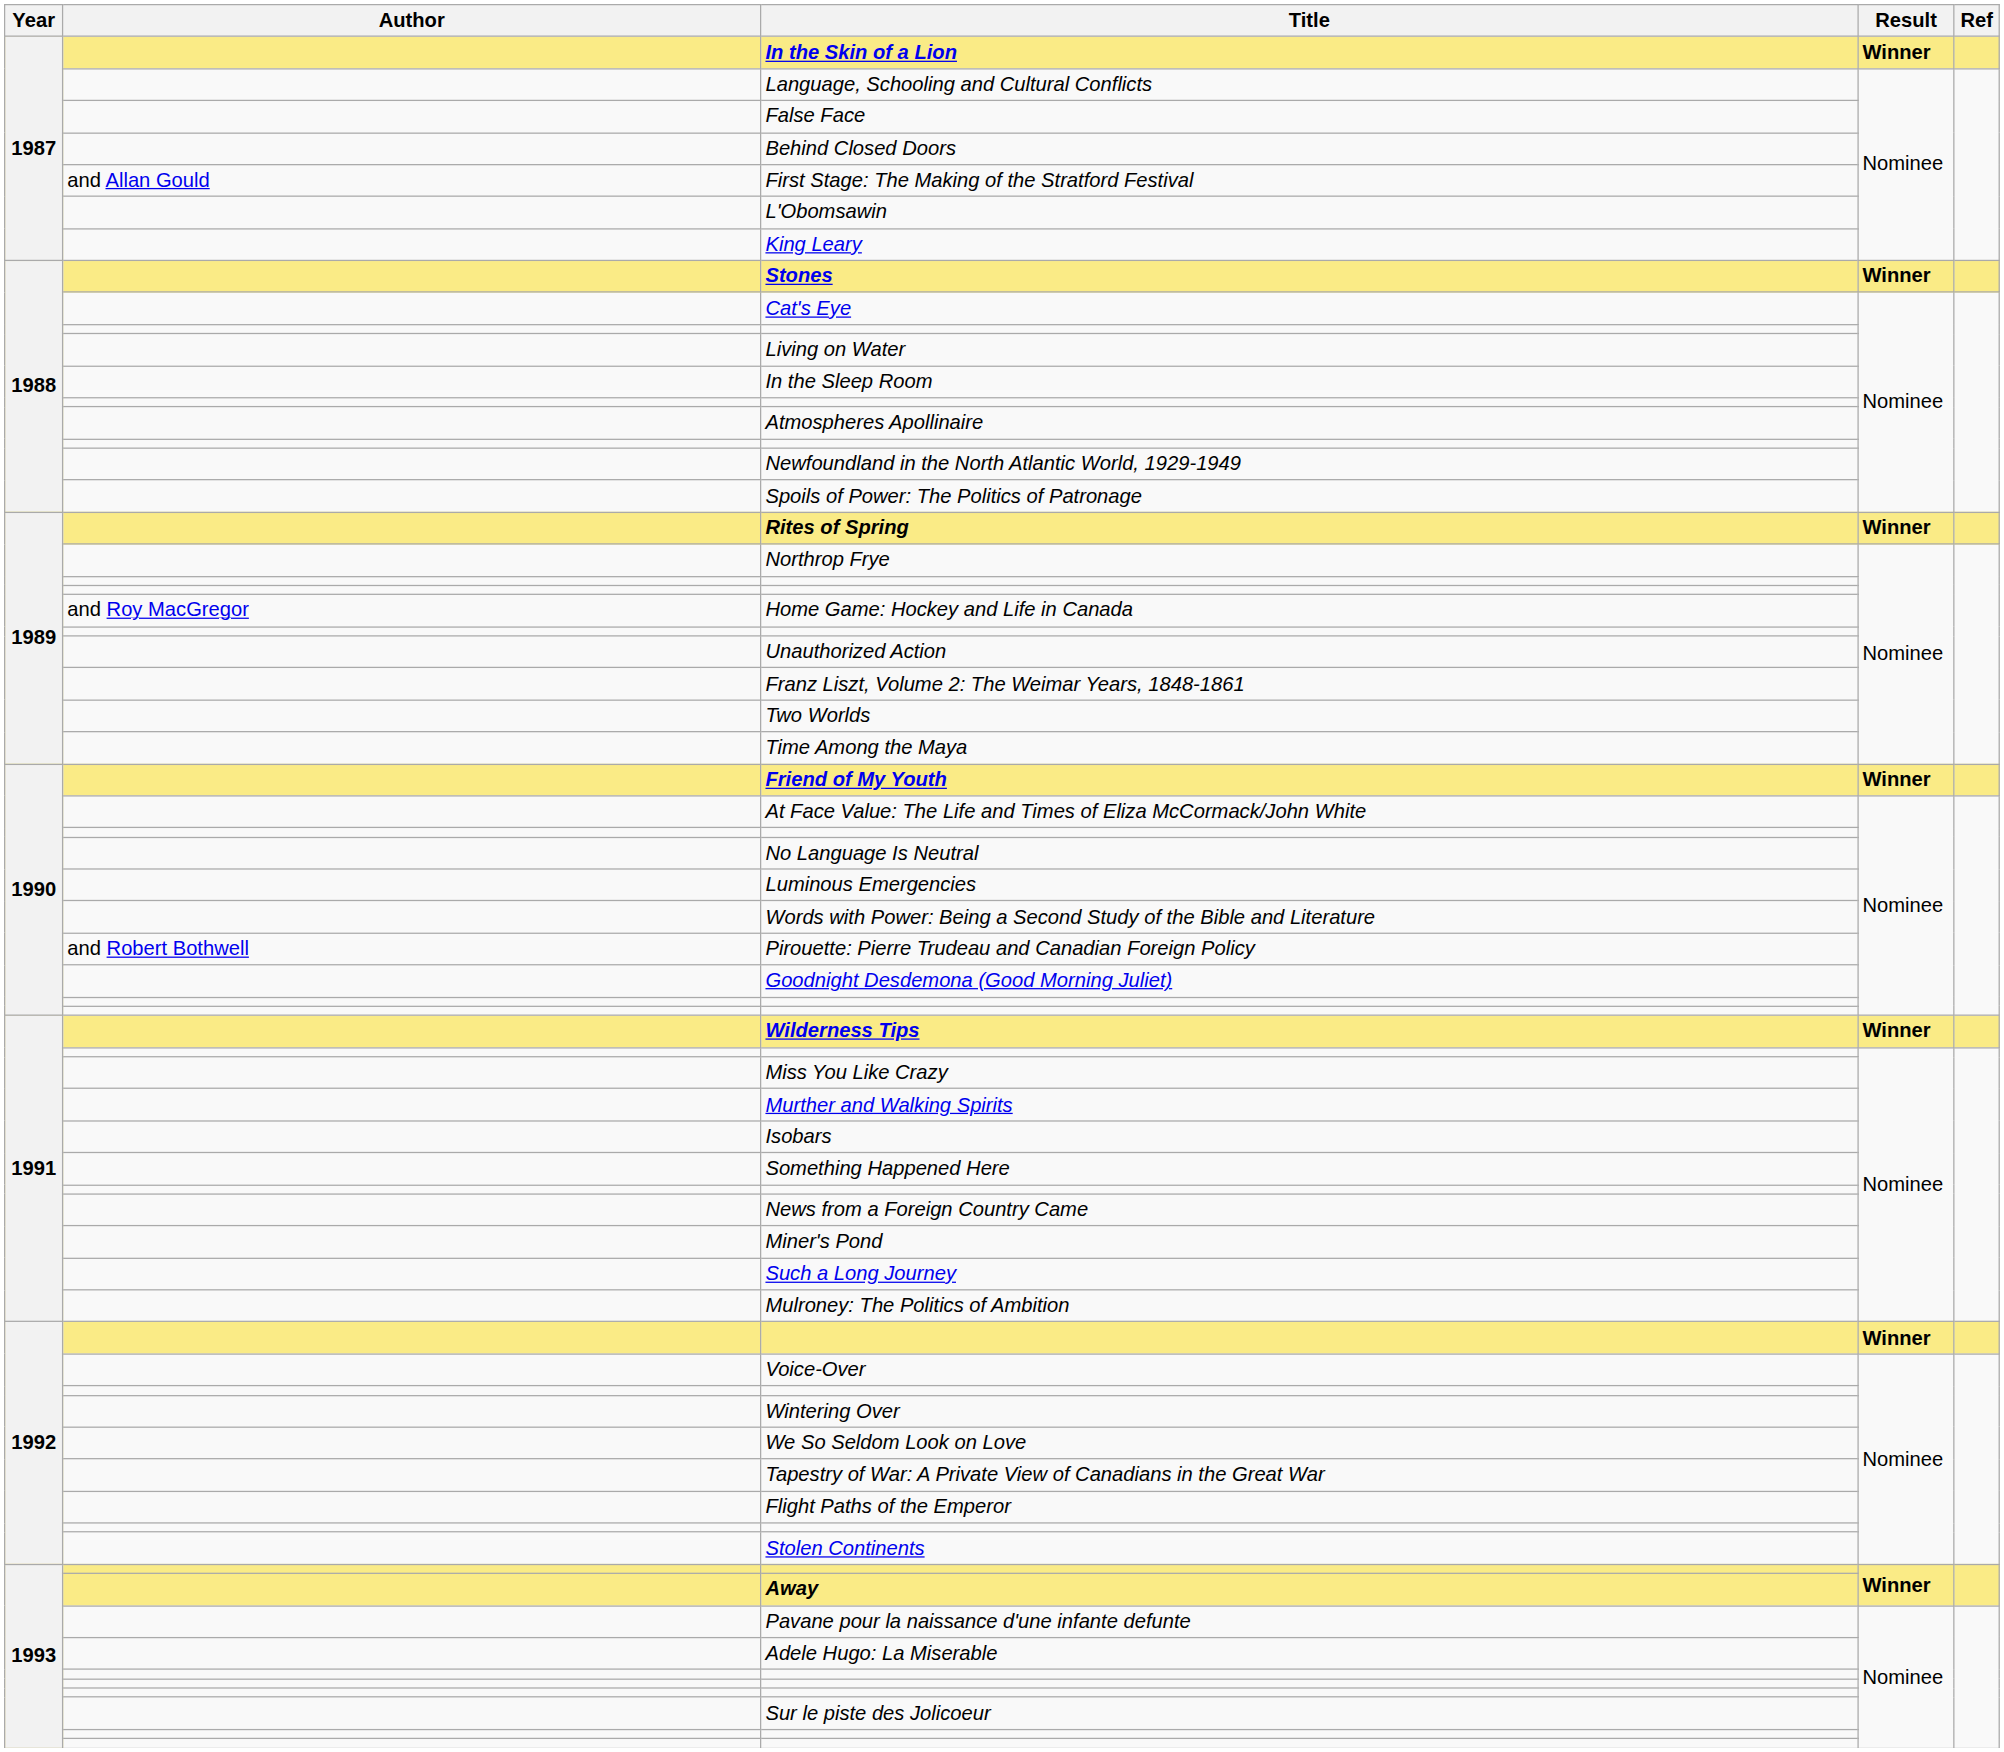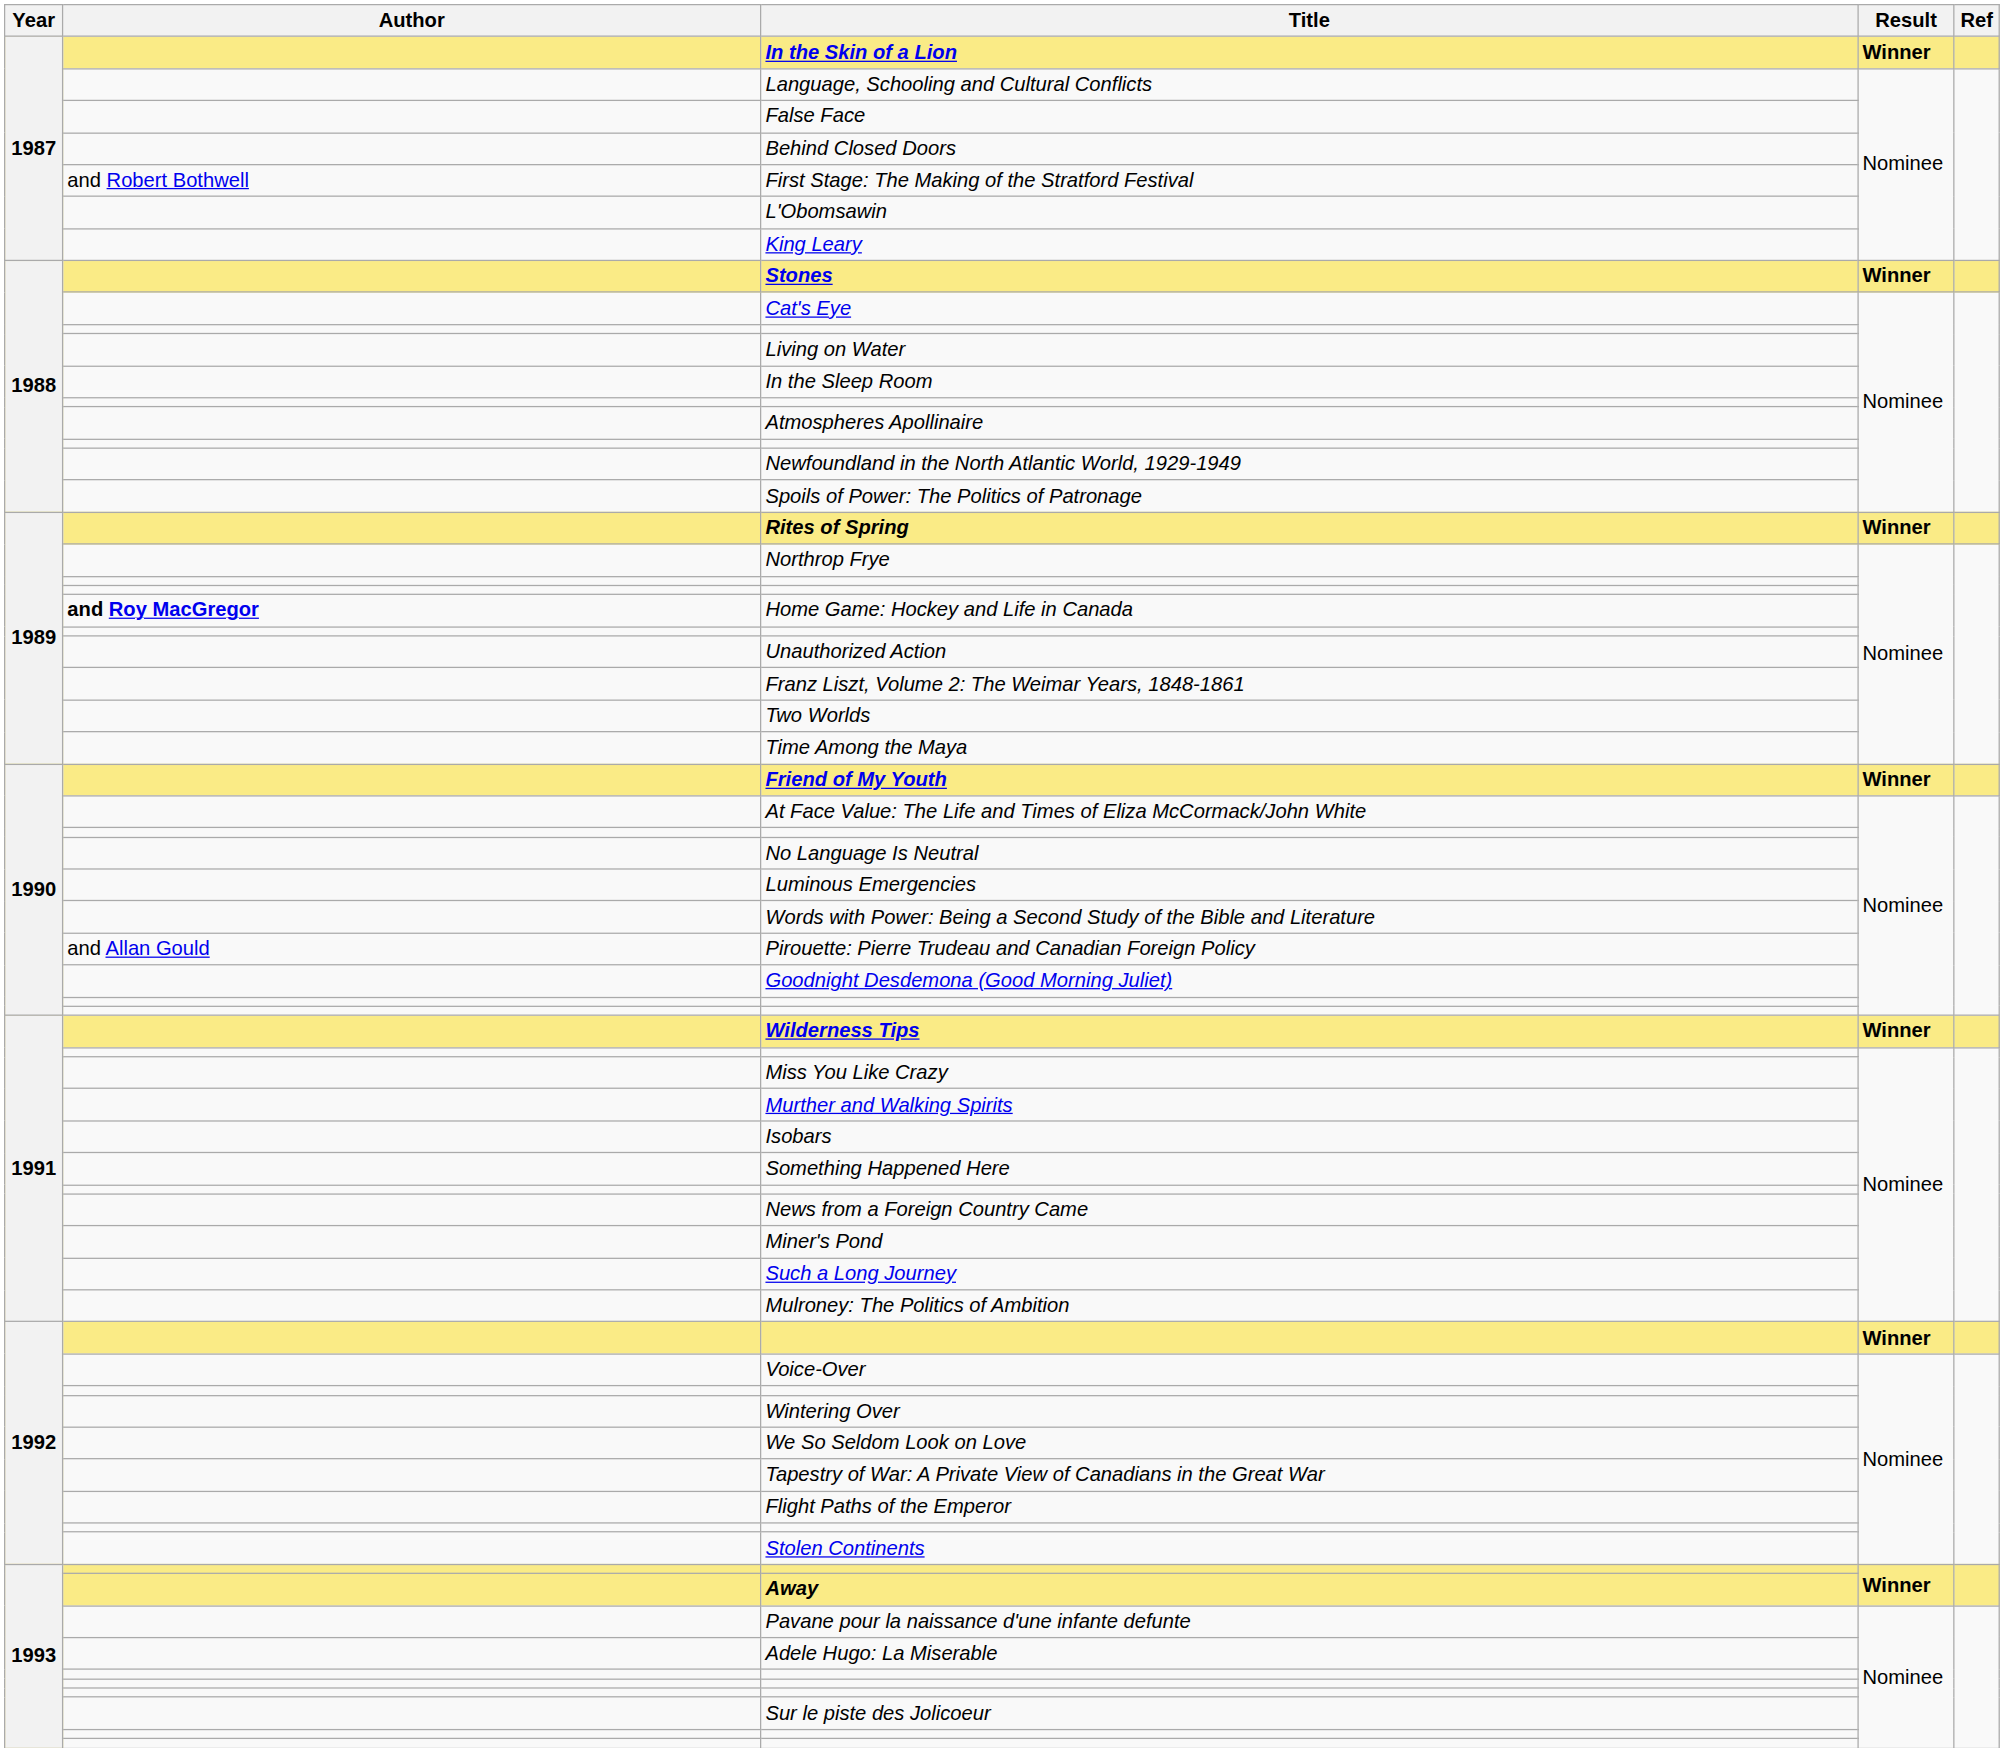 <table class="wikitable sortable mw-collapsible" width="100%">
 <tr>
 <th>Year</th>
 <th width="35%">Author</th>
 <th width="55%">Title</th>
 <th>Result</th>
 <th>Ref</th>
 </tr>
 <tr style="background:#FAEB86">
 <th rowspan="7">1987</th>
 <td><strong></strong></td>
 <td><strong><em><a href='#'>In the Skin of a Lion</a></em></strong></td>
 <td><strong>Winner</strong></td>
 <td></td>
 </tr>
 <tr>
 <td></td>
 <td><em>Language, Schooling and Cultural Conflicts</em></td>
 <td rowspan="6">Nominee</td>
 <td rowspan="6"></td>
 </tr>
 <tr>
 <td></td>
 <td><em>False Face</em></td>
 </tr>
 <tr>
 <td></td>
 <td><em>Behind Closed Doors</em></td>
 </tr>
 <tr>
-<td> and <a href='#'>Allan Gould</a></td>
+<td> and <a href='#'>Robert Bothwell</a></td>
 <td><em>First Stage: The Making of the Stratford Festival</em></td>
 </tr>
 <tr>
 <td></td>
 <td><em>L'Obomsawin</em></td>
 </tr>
 <tr>
 <td></td>
 <td><em><a href='#'>King Leary</a></em></td>
 </tr>
 <tr style="background:#FAEB86">
 <th rowspan="10">1988</th>
 <td><strong></strong></td>
 <td><strong><em><a href='#'>Stones</a></em></strong></td>
 <td><strong>Winner</strong></td>
 <td></td>
 </tr>
 <tr>
 <td></td>
 <td><em><a href='#'>Cat's Eye</a></em></td>
 <td rowspan="9">Nominee</td>
 <td rowspan="9"></td>
 </tr>
 <tr>
 <td></td>
 <td></td>
 </tr>
 <tr>
 <td></td>
 <td><em>Living on Water</em></td>
 </tr>
 <tr>
 <td></td>
 <td><em>In the Sleep Room</em></td>
 </tr>
 <tr>
 <td></td>
 <td></td>
 </tr>
 <tr>
 <td></td>
 <td><em>Atmospheres Apollinaire</em></td>
 </tr>
 <tr>
 <td></td>
 <td></td>
 </tr>
 <tr>
 <td></td>
 <td><em>Newfoundland in the North Atlantic World, 1929-1949</em></td>
 </tr>
 <tr>
 <td></td>
 <td><em>Spoils of Power: The Politics of Patronage</em></td>
 </tr>
 <tr style="background:#FAEB86">
 <th rowspan="10">1989</th>
 <td><strong></strong></td>
 <td><strong><em>Rites of Spring</em></strong></td>
 <td><strong>Winner</strong></td>
 <td></td>
 </tr>
 <tr>
 <td></td>
 <td><em>Northrop Frye</em></td>
 <td rowspan="9">Nominee</td>
 <td rowspan="9"></td>
 </tr>
 <tr>
 <td></td>
 <td></td>
 </tr>
 <tr>
 <td></td>
 <td></td>
 </tr>
 <tr>
-<td> and <a href='#'>Roy MacGregor</a></td>
+<td><strong> and <a href='#'>Roy MacGregor</a></strong></td>
 <td><em>Home Game: Hockey and Life in Canada</em></td>
 </tr>
 <tr>
 <td></td>
 <td></td>
 </tr>
 <tr>
 <td></td>
 <td><em>Unauthorized Action</em></td>
 </tr>
 <tr>
 <td></td>
 <td><em>Franz Liszt, Volume 2: The Weimar Years, 1848-1861</em></td>
 </tr>
 <tr>
 <td></td>
 <td><em>Two Worlds</em></td>
 </tr>
 <tr>
 <td></td>
 <td><em>Time Among the Maya</em></td>
 </tr>
 <tr style="background:#FAEB86">
 <th rowspan="10">1990</th>
 <td><strong></strong></td>
 <td><strong><em><a href='#'>Friend of My Youth</a></em></strong></td>
 <td><strong>Winner</strong></td>
 <td></td>
 </tr>
 <tr>
 <td></td>
 <td><em>At Face Value: The Life and Times of Eliza McCormack/John White</em></td>
 <td rowspan="9">Nominee</td>
 <td rowspan="9"></td>
 </tr>
 <tr>
 <td></td>
 <td></td>
 </tr>
 <tr>
 <td></td>
 <td><em>No Language Is Neutral</em></td>
 </tr>
 <tr>
 <td></td>
 <td><em>Luminous Emergencies</em></td>
 </tr>
 <tr>
 <td></td>
 <td><em>Words with Power: Being a Second Study of the Bible and Literature</em></td>
 </tr>
 <tr>
-<td> and <a href='#'>Robert Bothwell</a></td>
+<td> and <a href='#'>Allan Gould</a></td>
 <td><em>Pirouette: Pierre Trudeau and Canadian Foreign Policy</em></td>
 </tr>
 <tr>
 <td></td>
 <td><em><a href='#'>Goodnight Desdemona (Good Morning Juliet)</a></em></td>
 </tr>
 <tr>
 <td></td>
 <td></td>
 </tr>
 <tr>
 <td></td>
 <td></td>
 </tr>
 <tr style="background:#FAEB86">
 <th rowspan="11">1991</th>
 <td><strong></strong></td>
 <td><strong><em><a href='#'>Wilderness Tips</a></em></strong></td>
 <td><strong>Winner</strong></td>
 <td></td>
 </tr>
 <tr>
 <td></td>
 <td></td>
 <td rowspan="10">Nominee</td>
 <td rowspan="10"></td>
 </tr>
 <tr>
 <td></td>
 <td><em>Miss You Like Crazy</em></td>
 </tr>
 <tr>
 <td></td>
 <td><em><a href='#'>Murther and Walking Spirits</a></em></td>
 </tr>
 <tr>
 <td></td>
 <td><em>Isobars</em></td>
 </tr>
 <tr>
 <td></td>
 <td><em>Something Happened Here</em></td>
 </tr>
 <tr>
 <td></td>
 <td></td>
 </tr>
 <tr>
 <td></td>
 <td><em>News from a Foreign Country Came</em></td>
 </tr>
 <tr>
 <td></td>
 <td><em>Miner's Pond</em></td>
 </tr>
 <tr>
 <td></td>
 <td><em><a href='#'>Such a Long Journey</a></em></td>
 </tr>
 <tr>
 <td></td>
 <td><em>Mulroney: The Politics of Ambition</em></td>
 </tr>
 <tr style="background:#FAEB86">
 <th rowspan="9">1992</th>
 <td><strong></strong></td>
 <td><strong></strong></td>
 <td><strong>Winner</strong></td>
 <td></td>
 </tr>
 <tr>
 <td></td>
 <td><em>Voice-Over</em></td>
 <td rowspan="8">Nominee</td>
 <td rowspan="8"></td>
 </tr>
 <tr>
 <td></td>
 <td></td>
 </tr>
 <tr>
 <td></td>
 <td><em>Wintering Over</em></td>
 </tr>
 <tr>
 <td></td>
 <td><em>We So Seldom Look on Love</em></td>
 </tr>
 <tr>
 <td></td>
 <td><em>Tapestry of War: A Private View of Canadians in the Great War</em></td>
 </tr>
 <tr>
 <td></td>
 <td><em>Flight Paths of the Emperor</em></td>
 </tr>
 <tr>
 <td></td>
 <td></td>
 </tr>
 <tr>
 <td></td>
 <td><em><a href='#'>Stolen Continents</a></em></td>
 </tr>
 <tr style="background:#FAEB86">
 <th rowspan="10">1993</th>
 <td><strong></strong></td>
 <td><strong></strong></td>
 <td rowspan="2"><strong>Winner</strong></td>
 <td rowspan="2"></td>
 </tr>
 <tr style="background:#FAEB86">
 <td><strong></strong></td>
 <td><strong><em>Away</em></strong></td>
 </tr>
 <tr>
 <td></td>
 <td><em>Pavane pour la naissance d'une infante defunte</em></td>
 <td rowspan="8">Nominee</td>
 <td rowspan="8"></td>
 </tr>
 <tr>
 <td></td>
 <td><em>Adele Hugo: La Miserable</em></td>
 </tr>
 <tr>
 <td></td>
 <td></td>
 </tr>
 <tr>
 <td></td>
 <td></td>
 </tr>
 <tr>
 <td></td>
 <td></td>
 </tr>
 <tr>
 <td></td>
 <td><em>Sur le piste des Jolicoeur</em></td>
 </tr>
 <tr>
 <td></td>
 <td></td>
 </tr>
 <tr>
 <td></td>
 <td></td>
 </tr>
 </table>
